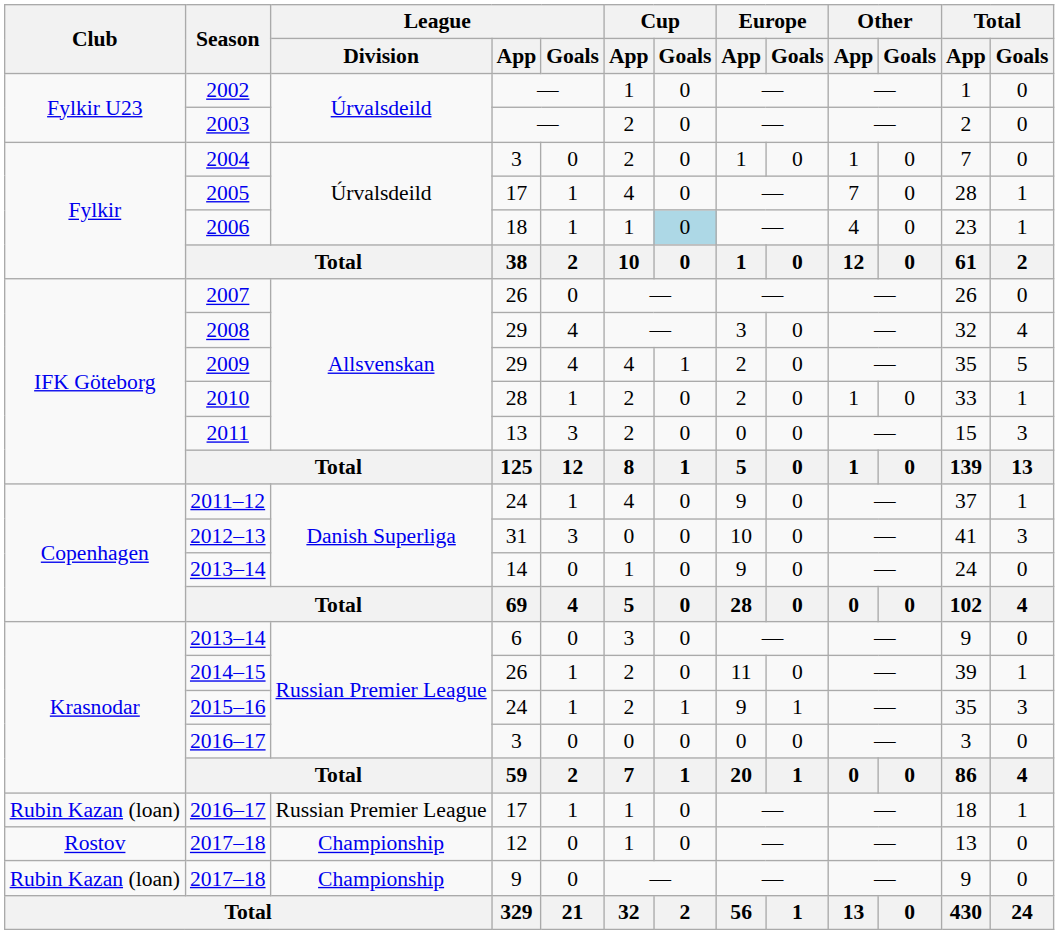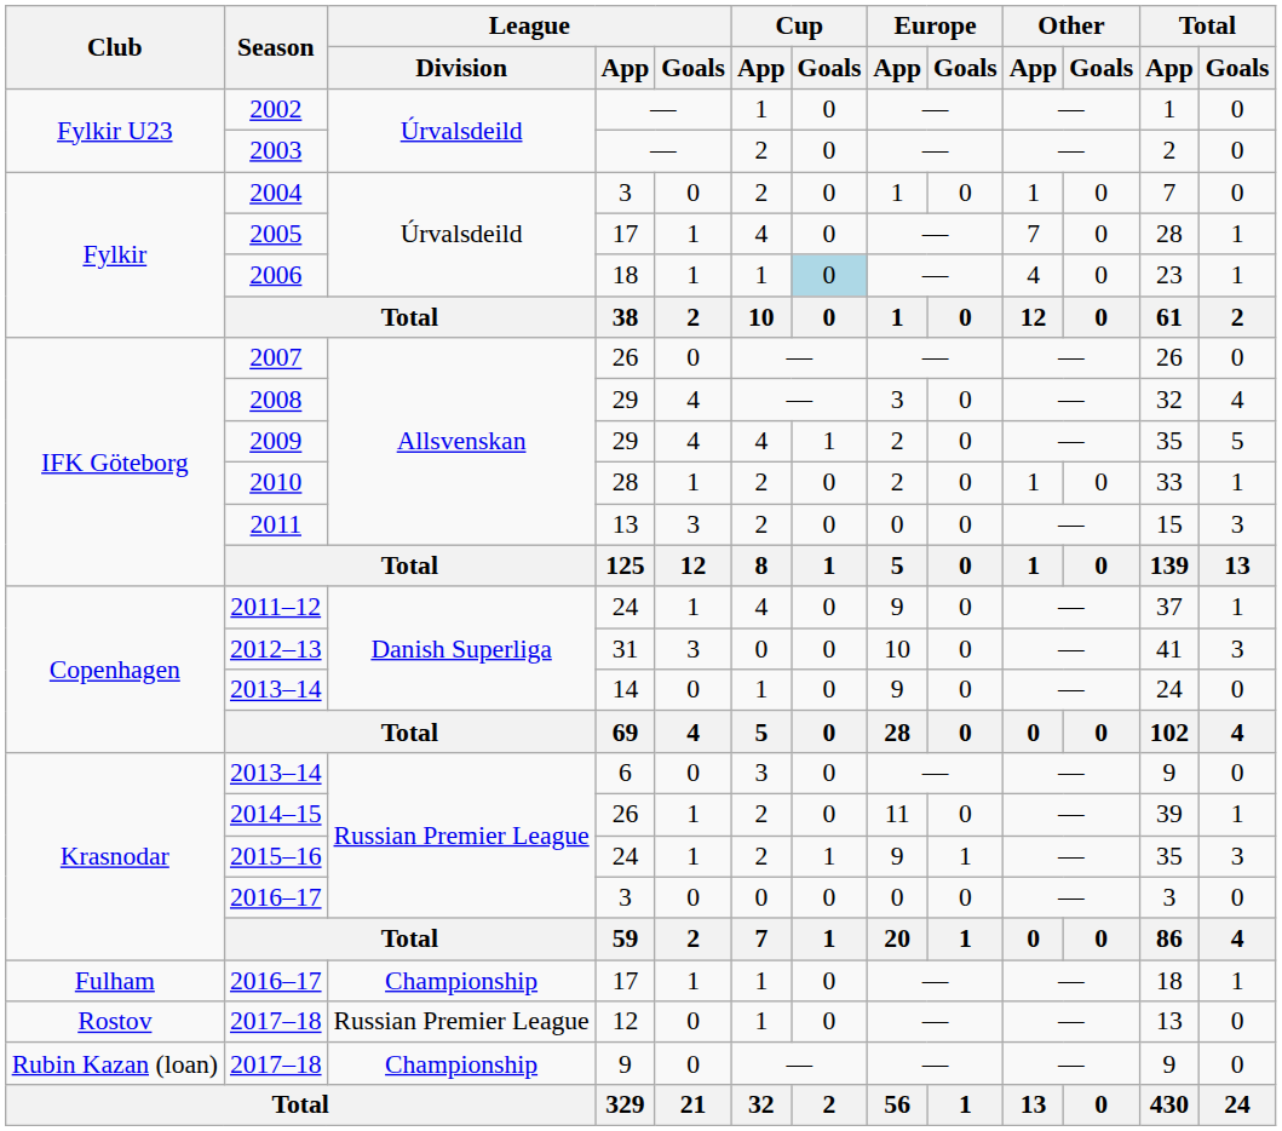 <table class="wikitable" style="text-align:center">
 <tr>
 <th rowspan="2">Club</th>
 <th rowspan="2">Season</th>
 <th colspan="3">League</th>
 <th colspan="2">Cup</th>
 <th colspan="2">Europe</th>
 <th colspan="2">Other</th>
 <th colspan="2">Total</th>
 </tr>
 <tr>
 <th>Division</th>
 <th>App</th>
 <th>Goals</th>
 <th>App</th>
 <th>Goals</th>
 <th>App</th>
 <th>Goals</th>
 <th>App</th>
 <th>Goals</th>
 <th>App</th>
 <th>Goals</th>
 </tr>
 <tr>
 <td rowspan="2"><a href='#'>Fylkir U23</a></td>
 <td><a href='#'>2002</a></td>
 <td rowspan="2"><a href='#'>Úrvalsdeild</a></td>
 <td colspan="2">—</td>
 <td>1</td>
 <td>0</td>
 <td colspan="2">—</td>
 <td colspan="2">—</td>
 <td>1</td>
 <td>0</td>
 </tr>
 <tr>
 <td><a href='#'>2003</a></td>
 <td colspan="2">—</td>
 <td>2</td>
 <td>0</td>
 <td colspan="2">—</td>
 <td colspan="2">—</td>
 <td>2</td>
 <td>0</td>
 </tr>
 <tr>
 <td rowspan="4"><a href='#'>Fylkir</a></td>
 <td><a href='#'>2004</a></td>
 <td rowspan="3">Úrvalsdeild</td>
 <td>3</td>
 <td>0</td>
 <td>2</td>
 <td>0</td>
 <td>1</td>
 <td>0</td>
 <td>1</td>
 <td>0</td>
 <td>7</td>
 <td>0</td>
 </tr>
 <tr>
 <td><a href='#'>2005</a></td>
 <td>17</td>
 <td>1</td>
 <td>4</td>
 <td>0</td>
 <td colspan="2">—</td>
 <td>7</td>
 <td>0</td>
 <td>28</td>
 <td>1</td>
 </tr>
 <tr>
 <td><a href='#'>2006</a></td>
 <td>18</td>
 <td>1</td>
 <td>1</td>
 <td style="background: lightblue;">0</td>
 <td colspan="2">—</td>
 <td>4</td>
 <td>0</td>
 <td>23</td>
 <td>1</td>
 </tr>
 <tr>
 <th colspan="2">Total</th>
 <th>38</th>
 <th>2</th>
 <th>10</th>
 <th>0</th>
 <th>1</th>
 <th>0</th>
 <th>12</th>
 <th>0</th>
 <th>61</th>
 <th>2</th>
 </tr>
 <tr>
 <td rowspan="6"><a href='#'>IFK Göteborg</a></td>
 <td><a href='#'>2007</a></td>
 <td rowspan="5"><a href='#'>Allsvenskan</a></td>
 <td>26</td>
 <td>0</td>
 <td colspan="2">—</td>
 <td colspan="2">—</td>
 <td colspan="2">—</td>
 <td>26</td>
 <td>0</td>
 </tr>
 <tr>
 <td><a href='#'>2008</a></td>
 <td>29</td>
 <td>4</td>
 <td colspan="2">—</td>
 <td>3</td>
 <td>0</td>
 <td colspan="2">—</td>
 <td>32</td>
 <td>4</td>
 </tr>
 <tr>
 <td><a href='#'>2009</a></td>
 <td>29</td>
 <td>4</td>
 <td>4</td>
 <td>1</td>
 <td>2</td>
 <td>0</td>
 <td colspan="2">—</td>
 <td>35</td>
 <td>5</td>
 </tr>
 <tr>
 <td><a href='#'>2010</a></td>
 <td>28</td>
 <td>1</td>
 <td>2</td>
 <td>0</td>
 <td>2</td>
 <td>0</td>
 <td>1</td>
 <td>0</td>
 <td>33</td>
 <td>1</td>
 </tr>
 <tr>
 <td><a href='#'>2011</a></td>
 <td>13</td>
 <td>3</td>
 <td>2</td>
 <td>0</td>
 <td>0</td>
 <td>0</td>
 <td colspan="2">—</td>
 <td>15</td>
 <td>3</td>
 </tr>
 <tr>
 <th colspan="2">Total</th>
 <th>125</th>
 <th>12</th>
 <th>8</th>
 <th>1</th>
 <th>5</th>
 <th>0</th>
 <th>1</th>
 <th>0</th>
 <th>139</th>
 <th>13</th>
 </tr>
 <tr>
 <td rowspan="4"><a href='#'>Copenhagen</a></td>
 <td><a href='#'>2011–12</a></td>
 <td rowspan="3"><a href='#'>Danish Superliga</a></td>
 <td>24</td>
 <td>1</td>
 <td>4</td>
 <td>0</td>
 <td>9</td>
 <td>0</td>
 <td colspan="2">—</td>
 <td>37</td>
 <td>1</td>
 </tr>
 <tr>
 <td><a href='#'>2012–13</a></td>
 <td>31</td>
 <td>3</td>
 <td>0</td>
 <td>0</td>
 <td>10</td>
 <td>0</td>
 <td colspan="2">—</td>
 <td>41</td>
 <td>3</td>
 </tr>
 <tr>
 <td><a href='#'>2013–14</a></td>
 <td>14</td>
 <td>0</td>
 <td>1</td>
 <td>0</td>
 <td>9</td>
 <td>0</td>
 <td colspan="2">—</td>
 <td>24</td>
 <td>0</td>
 </tr>
 <tr>
 <th colspan="2">Total</th>
 <th>69</th>
 <th>4</th>
 <th>5</th>
 <th>0</th>
 <th>28</th>
 <th>0</th>
 <th>0</th>
 <th>0</th>
 <th>102</th>
 <th>4</th>
 </tr>
 <tr>
 <td rowspan="5"><a href='#'>Krasnodar</a></td>
 <td><a href='#'>2013–14</a></td>
 <td rowspan="4"><a href='#'>Russian Premier League</a></td>
 <td>6</td>
 <td>0</td>
 <td>3</td>
 <td>0</td>
 <td colspan="2">—</td>
 <td colspan="2">—</td>
 <td>9</td>
 <td>0</td>
 </tr>
 <tr>
 <td><a href='#'>2014–15</a></td>
 <td>26</td>
 <td>1</td>
 <td>2</td>
 <td>0</td>
 <td>11</td>
 <td>0</td>
 <td colspan="2">—</td>
 <td>39</td>
 <td>1</td>
 </tr>
 <tr>
 <td><a href='#'>2015–16</a></td>
 <td>24</td>
 <td>1</td>
 <td>2</td>
 <td>1</td>
 <td>9</td>
 <td>1</td>
 <td colspan="2">—</td>
 <td>35</td>
 <td>3</td>
 </tr>
 <tr>
 <td><a href='#'>2016–17</a></td>
 <td>3</td>
 <td>0</td>
 <td>0</td>
 <td>0</td>
 <td>0</td>
 <td>0</td>
 <td colspan="2">—</td>
 <td>3</td>
 <td>0</td>
 </tr>
 <tr>
 <th colspan="2">Total</th>
 <th>59</th>
 <th>2</th>
 <th>7</th>
 <th>1</th>
 <th>20</th>
 <th>1</th>
 <th>0</th>
 <th>0</th>
 <th>86</th>
 <th>4</th>
 </tr>
 <tr>
-<td><a href='#'>Rubin Kazan</a> (loan)</td>
+<td><a href='#'>Fulham</a></td>
 <td><a href='#'>2016–17</a></td>
-<td>Russian Premier League</td>
+<td><a href='#'>Championship</a></td>
 <td>17</td>
 <td>1</td>
 <td>1</td>
 <td>0</td>
 <td colspan="2">—</td>
 <td colspan="2">—</td>
 <td>18</td>
 <td>1</td>
 </tr>
 <tr>
 <td><a href='#'>Rostov</a></td>
 <td><a href='#'>2017–18</a></td>
-<td><a href='#'>Championship</a></td>
+<td>Russian Premier League</td>
 <td>12</td>
 <td>0</td>
 <td>1</td>
 <td>0</td>
 <td colspan="2">—</td>
 <td colspan="2">—</td>
 <td>13</td>
 <td>0</td>
 </tr>
 <tr>
 <td><a href='#'>Rubin Kazan</a> (loan)</td>
 <td><a href='#'>2017–18</a></td>
 <td><a href='#'>Championship</a></td>
 <td>9</td>
 <td>0</td>
 <td colspan="2">—</td>
 <td colspan="2">—</td>
 <td colspan="2">—</td>
 <td>9</td>
 <td>0</td>
 </tr>
 <tr>
 <th colspan="3">Total</th>
 <th>329</th>
 <th>21</th>
 <th>32</th>
 <th>2</th>
 <th>56</th>
 <th>1</th>
 <th>13</th>
 <th>0</th>
 <th>430</th>
 <th>24</th>
 </tr>
 </table>
